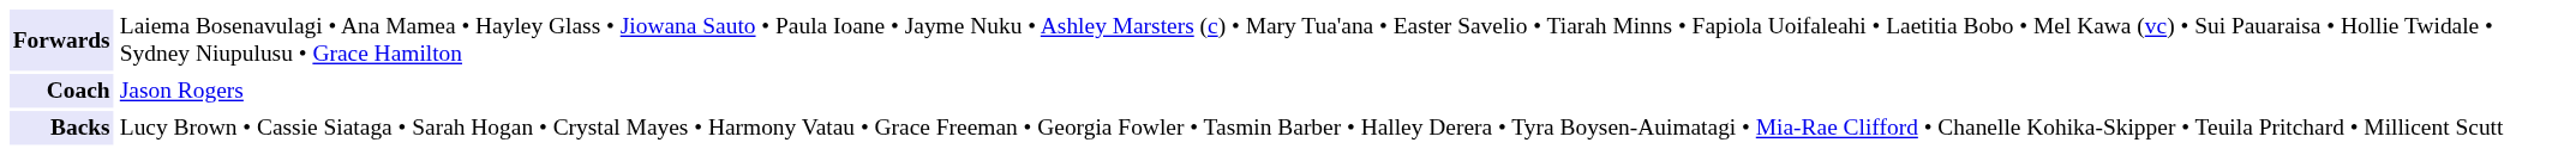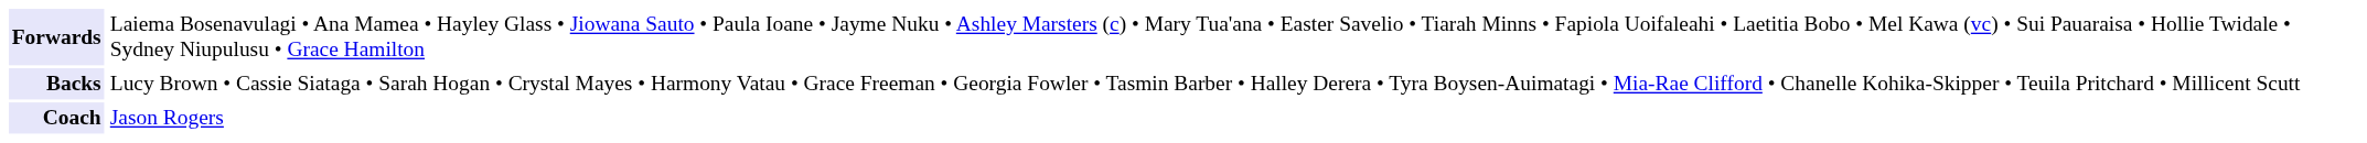 <table cellpadding="2" style="border: 1px solid white; font-size:90%;">
 <tr>
 <td style="text-align:right;" bgcolor="lavender"><strong>Forwards</strong></td>
 <td style="text-align:left;">Laiema Bosenavulagi • Ana Mamea • Hayley Glass • <a href='#'>Jiowana Sauto</a> • Paula Ioane • Jayme Nuku • <a href='#'>Ashley Marsters</a> (<a href='#'>c</a>) • Mary Tua'ana • Easter Savelio • Tiarah Minns • Fapiola Uoifaleahi • Laetitia Bobo •  Mel Kawa (<a href='#'>vc</a>) • Sui Pauaraisa • Hollie Twidale • Sydney Niupulusu • <a href='#'>Grace Hamilton</a></td>
 </tr>
 <tr>
+<td style="text-align:right;" bgcolor="lavender"><strong>Backs</strong></td>
+<td style="text-align:left;">Lucy Brown • Cassie Siataga • Sarah Hogan • Crystal Mayes • Harmony Vatau • Grace Freeman • Georgia Fowler • Tasmin Barber • Halley Derera • Tyra Boysen-Auimatagi • <a href='#'>Mia-Rae Clifford</a> • Chanelle Kohika-Skipper • Teuila Pritchard • Millicent Scutt</td>
+</tr>
+<tr>
 <td style="text-align:right;" bgcolor="lavender"><strong>Coach</strong></td>
 <td style="text-align:left;"><a href='#'>Jason Rogers</a></td>
 </tr>
-<tr>
-<td style="text-align:right;" bgcolor="lavender"><strong>Backs</strong></td>
-<td style="text-align:left;">Lucy Brown • Cassie Siataga • Sarah Hogan • Crystal Mayes • Harmony Vatau • Grace Freeman • Georgia Fowler • Tasmin Barber • Halley Derera • Tyra Boysen-Auimatagi • <a href='#'>Mia-Rae Clifford</a> • Chanelle Kohika-Skipper • Teuila Pritchard • Millicent Scutt</td>
-</tr>
 </table>
